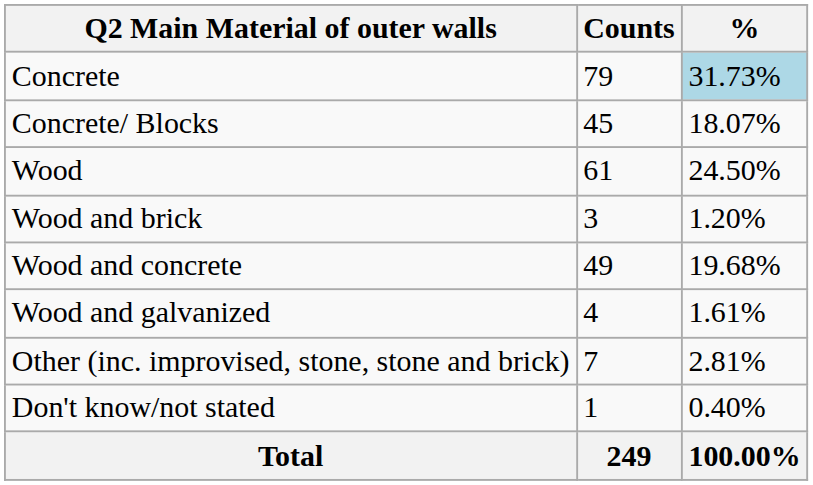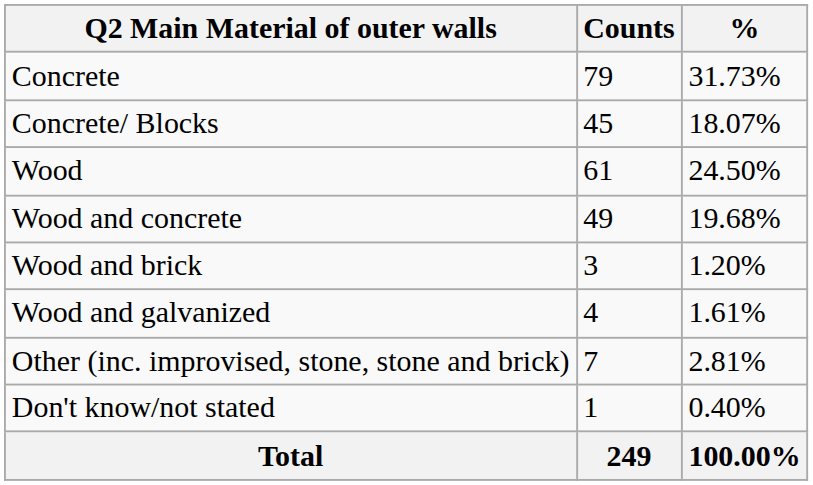 <table class="wikitable sortable">
 <tr>
 <th>Q2 Main Material of outer walls</th>
 <th>Counts</th>
 <th>%</th>
 </tr>
 <tr>
 <td>Concrete</td>
 <td>79</td>
-<td style="background: lightblue;">31.73%</td>
+<td>31.73%</td>
 </tr>
 <tr>
 <td>Concrete/ Blocks</td>
 <td>45</td>
 <td>18.07%</td>
 </tr>
 <tr>
 <td>Wood</td>
 <td>61</td>
 <td>24.50%</td>
 </tr>
 <tr>
+<td>Wood and concrete</td>
+<td>49</td>
+<td>19.68%</td>
+</tr>
+<tr>
 <td>Wood and brick</td>
 <td>3</td>
 <td>1.20%</td>
-</tr>
-<tr>
-<td>Wood and concrete</td>
-<td>49</td>
-<td>19.68%</td>
 </tr>
 <tr>
 <td>Wood and galvanized</td>
 <td>4</td>
 <td>1.61%</td>
 </tr>
 <tr>
 <td>Other (inc. improvised, stone, stone and brick)</td>
 <td>7</td>
 <td>2.81%</td>
 </tr>
 <tr>
 <td>Don't know/not stated</td>
 <td>1</td>
 <td>0.40%</td>
 </tr>
 <tr>
 <th>Total</th>
 <th>249</th>
 <th>100.00%</th>
 </tr>
 </table>
